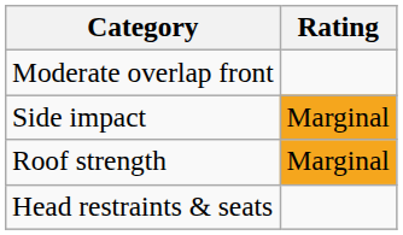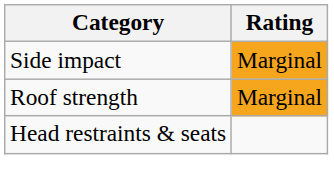 <table class="wikitable">
 <tr>
 <th>Category</th>
 <th>Rating</th>
-</tr>
-<tr>
-<td>Moderate overlap front</td>
-<td></td>
 </tr>
 <tr>
 <td>Side impact</td>
 <td style="background: #f5a61d; color: black; text-align: center;">Marginal</td>
 </tr>
 <tr>
 <td>Roof strength</td>
 <td style="background: #f5a61d; color: black; text-align: center;">Marginal</td>
 </tr>
 <tr>
 <td>Head restraints & seats</td>
 <td></td>
 </tr>
 </table>
